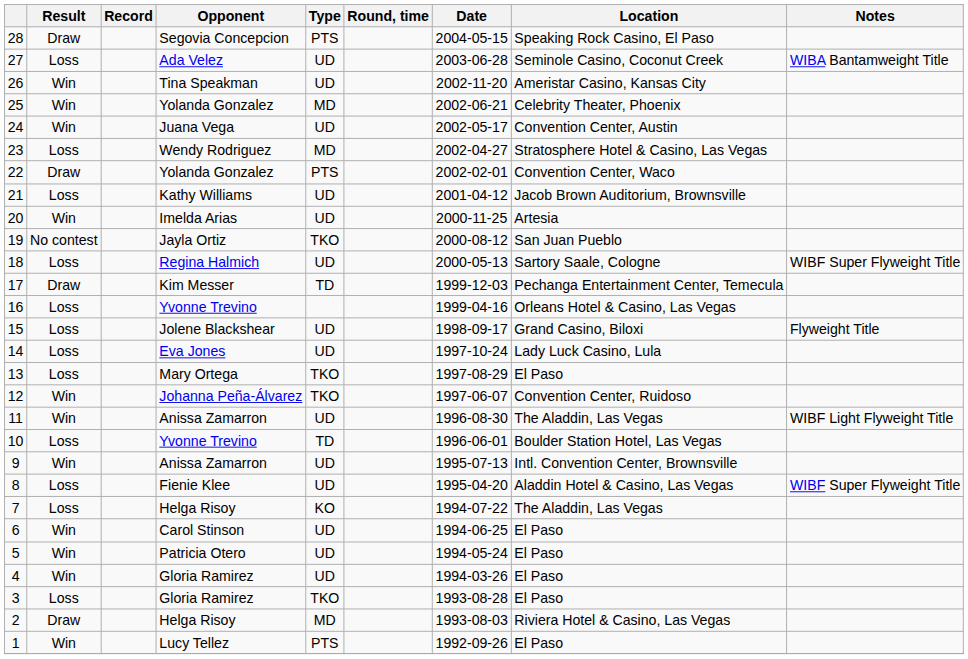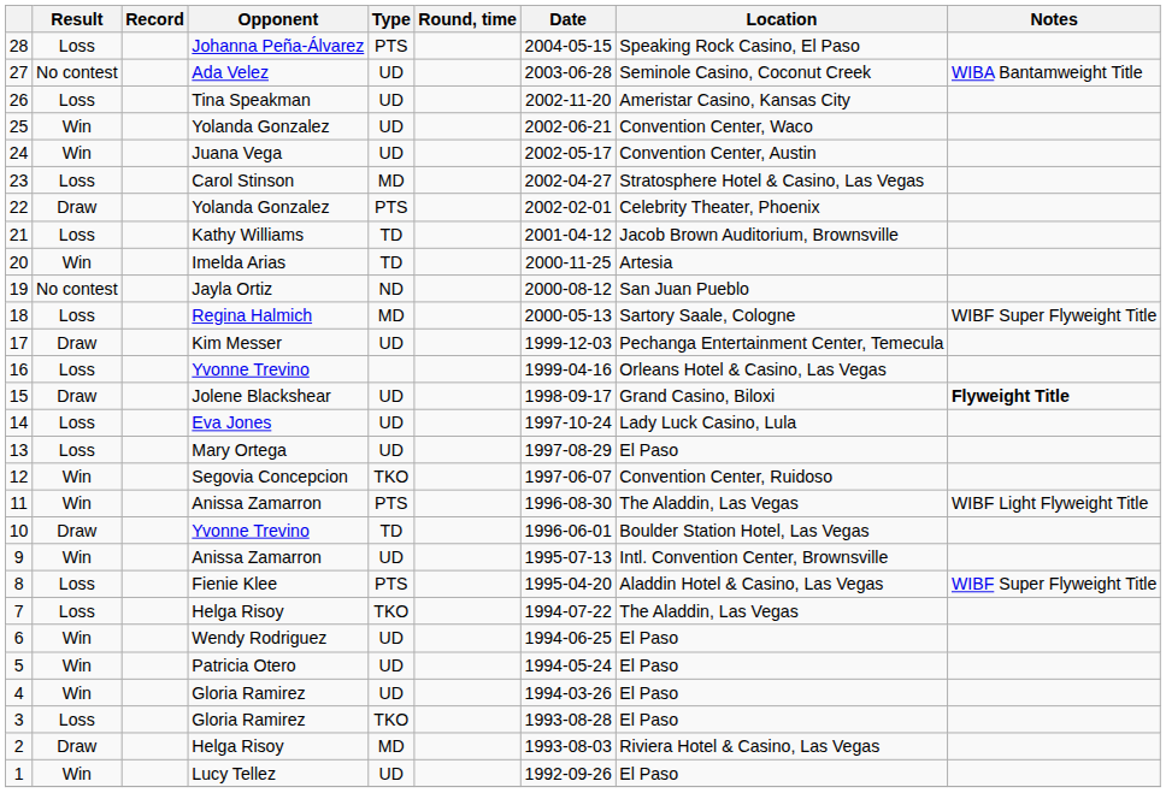 <table class="wikitable" style="text-align:center; font-size:95%">
 <tr>
 <th></th>
 <th>Result</th>
 <th>Record</th>
 <th>Opponent</th>
 <th>Type</th>
 <th>Round, time</th>
 <th>Date</th>
 <th>Location</th>
 <th>Notes</th>
 </tr>
 <tr>
 <td>28</td>
-<td>Draw</td>
+<td>Loss</td>
 <td></td>
-<td style="text-align:left;">Segovia Concepcion</td>
+<td style="text-align:left;"><a href='#'>Johanna Peña-Álvarez</a></td>
 <td>PTS</td>
 <td></td>
 <td>2004-05-15</td>
 <td style="text-align:left;">Speaking Rock Casino, El Paso</td>
 <td style="text-align:left;"></td>
 </tr>
 <tr>
 <td>27</td>
-<td>Loss</td>
+<td>No contest</td>
 <td></td>
 <td style="text-align:left;"><a href='#'>Ada Velez</a></td>
 <td>UD</td>
 <td></td>
 <td>2003-06-28</td>
 <td style="text-align:left;">Seminole Casino, Coconut Creek</td>
 <td style="text-align:left;"><a href='#'>WIBA</a> Bantamweight Title</td>
 </tr>
 <tr>
 <td>26</td>
-<td>Win</td>
+<td>Loss</td>
 <td></td>
 <td style="text-align:left;">Tina Speakman</td>
 <td>UD</td>
 <td></td>
 <td>2002-11-20</td>
 <td style="text-align:left;">Ameristar Casino, Kansas City</td>
 <td style="text-align:left;"></td>
 </tr>
 <tr>
 <td>25</td>
 <td>Win</td>
 <td></td>
 <td style="text-align:left;">Yolanda Gonzalez</td>
-<td>MD</td>
+<td>UD</td>
 <td></td>
 <td>2002-06-21</td>
-<td style="text-align:left;">Celebrity Theater, Phoenix</td>
+<td style="text-align:left;">Convention Center, Waco</td>
 <td style="text-align:left;"></td>
 </tr>
 <tr>
 <td>24</td>
 <td>Win</td>
 <td></td>
 <td style="text-align:left;">Juana Vega</td>
 <td>UD</td>
 <td></td>
 <td>2002-05-17</td>
 <td style="text-align:left;">Convention Center, Austin</td>
 <td style="text-align:left;"></td>
 </tr>
 <tr>
 <td>23</td>
 <td>Loss</td>
 <td></td>
-<td style="text-align:left;">Wendy Rodriguez</td>
+<td style="text-align:left;">Carol Stinson</td>
 <td>MD</td>
 <td></td>
 <td>2002-04-27</td>
 <td style="text-align:left;">Stratosphere Hotel & Casino, Las Vegas</td>
 <td style="text-align:left;"></td>
 </tr>
 <tr>
 <td>22</td>
 <td>Draw</td>
 <td></td>
 <td style="text-align:left;">Yolanda Gonzalez</td>
 <td>PTS</td>
 <td></td>
 <td>2002-02-01</td>
-<td style="text-align:left;">Convention Center, Waco</td>
+<td style="text-align:left;">Celebrity Theater, Phoenix</td>
 <td style="text-align:left;"></td>
 </tr>
 <tr>
 <td>21</td>
 <td>Loss</td>
 <td></td>
 <td style="text-align:left;">Kathy Williams</td>
-<td>UD</td>
+<td>TD</td>
 <td></td>
 <td>2001-04-12</td>
 <td style="text-align:left;">Jacob Brown Auditorium, Brownsville</td>
 <td style="text-align:left;"></td>
 </tr>
 <tr>
 <td>20</td>
 <td>Win</td>
 <td></td>
 <td style="text-align:left;">Imelda Arias</td>
-<td>UD</td>
+<td>TD</td>
 <td></td>
 <td>2000-11-25</td>
 <td style="text-align:left;">Artesia</td>
 <td style="text-align:left;"></td>
 </tr>
 <tr>
 <td>19</td>
 <td>No contest</td>
 <td></td>
 <td style="text-align:left;">Jayla Ortiz</td>
-<td>TKO</td>
+<td>ND</td>
 <td></td>
 <td>2000-08-12</td>
 <td style="text-align:left;">San Juan Pueblo</td>
 <td style="text-align:left;"></td>
 </tr>
 <tr>
 <td>18</td>
 <td>Loss</td>
 <td></td>
 <td style="text-align:left;"><a href='#'>Regina Halmich</a></td>
-<td>UD</td>
+<td>MD</td>
 <td></td>
 <td>2000-05-13</td>
 <td style="text-align:left;">Sartory Saale, Cologne</td>
 <td style="text-align:left;">WIBF Super Flyweight Title</td>
 </tr>
 <tr>
 <td>17</td>
 <td>Draw</td>
 <td></td>
 <td style="text-align:left;">Kim Messer</td>
-<td>TD</td>
+<td>UD</td>
 <td></td>
 <td>1999-12-03</td>
 <td style="text-align:left;">Pechanga Entertainment Center, Temecula</td>
 <td style="text-align:left;"></td>
 </tr>
 <tr>
 <td>16</td>
 <td>Loss</td>
 <td></td>
 <td style="text-align:left;"><a href='#'>Yvonne Trevino</a></td>
 <td></td>
 <td></td>
 <td>1999-04-16</td>
 <td style="text-align:left;">Orleans Hotel & Casino, Las Vegas</td>
 <td style="text-align:left;"></td>
 </tr>
 <tr>
 <td>15</td>
-<td>Loss</td>
+<td>Draw</td>
 <td></td>
 <td style="text-align:left;">Jolene Blackshear</td>
 <td>UD</td>
 <td></td>
 <td>1998-09-17</td>
 <td style="text-align:left;">Grand Casino, Biloxi</td>
-<td style="text-align:left;"> Flyweight Title</td>
+<td style="text-align:left;"><strong> Flyweight Title</strong></td>
 </tr>
 <tr>
 <td>14</td>
 <td>Loss</td>
 <td></td>
 <td style="text-align:left;"><a href='#'>Eva Jones</a></td>
 <td>UD</td>
 <td></td>
 <td>1997-10-24</td>
 <td style="text-align:left;">Lady Luck Casino, Lula</td>
 <td style="text-align:left;"></td>
 </tr>
 <tr>
 <td>13</td>
 <td>Loss</td>
 <td></td>
 <td style="text-align:left;">Mary Ortega</td>
-<td>TKO</td>
+<td>UD</td>
 <td></td>
 <td>1997-08-29</td>
 <td style="text-align:left;">El Paso</td>
 <td style="text-align:left;"></td>
 </tr>
 <tr>
 <td>12</td>
 <td>Win</td>
 <td></td>
-<td style="text-align:left;"><a href='#'>Johanna Peña-Álvarez</a></td>
+<td style="text-align:left;">Segovia Concepcion</td>
 <td>TKO</td>
 <td></td>
 <td>1997-06-07</td>
 <td style="text-align:left;">Convention Center, Ruidoso</td>
 <td style="text-align:left;"></td>
 </tr>
 <tr>
 <td>11</td>
 <td>Win</td>
 <td></td>
 <td style="text-align:left;">Anissa Zamarron</td>
-<td>UD</td>
+<td>PTS</td>
 <td></td>
 <td>1996-08-30</td>
 <td style="text-align:left;">The Aladdin, Las Vegas</td>
 <td style="text-align:left;">WIBF Light Flyweight Title</td>
 </tr>
 <tr>
 <td>10</td>
-<td>Loss</td>
+<td>Draw</td>
 <td></td>
 <td style="text-align:left;"><a href='#'>Yvonne Trevino</a></td>
 <td>TD</td>
 <td></td>
 <td>1996-06-01</td>
 <td style="text-align:left;">Boulder Station Hotel, Las Vegas</td>
 <td style="text-align:left;"></td>
 </tr>
 <tr>
 <td>9</td>
 <td>Win</td>
 <td></td>
 <td style="text-align:left;">Anissa Zamarron</td>
 <td>UD</td>
 <td></td>
 <td>1995-07-13</td>
 <td style="text-align:left;">Intl. Convention Center, Brownsville</td>
 <td style="text-align:left;"></td>
 </tr>
 <tr>
 <td>8</td>
 <td>Loss</td>
 <td></td>
 <td style="text-align:left;">Fienie Klee</td>
-<td>UD</td>
+<td>PTS</td>
 <td></td>
 <td>1995-04-20</td>
 <td style="text-align:left;">Aladdin Hotel & Casino, Las Vegas</td>
 <td style="text-align:left;"><a href='#'>WIBF</a> Super Flyweight Title</td>
 </tr>
 <tr>
 <td>7</td>
 <td>Loss</td>
 <td></td>
 <td style="text-align:left;">Helga Risoy</td>
-<td>KO</td>
+<td>TKO</td>
 <td></td>
 <td>1994-07-22</td>
 <td style="text-align:left;">The Aladdin, Las Vegas</td>
 <td style="text-align:left;"></td>
 </tr>
 <tr>
 <td>6</td>
 <td>Win</td>
 <td></td>
-<td style="text-align:left;">Carol Stinson</td>
+<td style="text-align:left;">Wendy Rodriguez</td>
 <td>UD</td>
 <td></td>
 <td>1994-06-25</td>
 <td style="text-align:left;">El Paso</td>
 <td style="text-align:left;"></td>
 </tr>
 <tr>
 <td>5</td>
 <td>Win</td>
 <td></td>
 <td style="text-align:left;">Patricia Otero</td>
 <td>UD</td>
 <td></td>
 <td>1994-05-24</td>
 <td style="text-align:left;">El Paso</td>
 <td style="text-align:left;"></td>
 </tr>
 <tr>
 <td>4</td>
 <td>Win</td>
 <td></td>
 <td style="text-align:left;">Gloria Ramirez</td>
 <td>UD</td>
 <td></td>
 <td>1994-03-26</td>
 <td style="text-align:left;">El Paso</td>
 <td style="text-align:left;"></td>
 </tr>
 <tr>
 <td>3</td>
 <td>Loss</td>
 <td></td>
 <td style="text-align:left;">Gloria Ramirez</td>
 <td>TKO</td>
 <td></td>
 <td>1993-08-28</td>
 <td style="text-align:left;">El Paso</td>
 <td style="text-align:left;"></td>
 </tr>
 <tr>
 <td>2</td>
 <td>Draw</td>
 <td></td>
 <td style="text-align:left;">Helga Risoy</td>
 <td>MD</td>
 <td></td>
 <td>1993-08-03</td>
 <td style="text-align:left;">Riviera Hotel & Casino, Las Vegas</td>
 <td style="text-align:left;"></td>
 </tr>
 <tr>
 <td>1</td>
 <td>Win</td>
 <td></td>
 <td style="text-align:left;">Lucy Tellez</td>
-<td>PTS</td>
+<td>UD</td>
 <td></td>
 <td>1992-09-26</td>
 <td style="text-align:left;">El Paso</td>
 <td style="text-align:left;"></td>
 </tr>
 <tr>
 </tr>
 </table>
